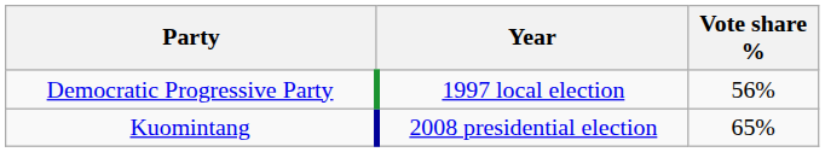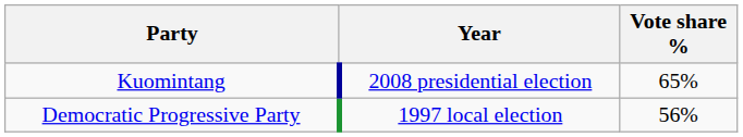 <table class="wikitable" style="text-align:center">
 <tr>
 <th width=240>Party</th>
 <th width=200>Year</th>
 <th width=80>Vote share %</th>
 </tr>
 <tr>
+<td align=center style="border-right:4px solid #000099;" align="center"><a href='#'>Kuomintang</a></td>
+<td><a href='#'>2008 presidential election</a></td>
+<td>65%</td>
+</tr>
+<tr>
 <td align=center style="border-right:4px solid #1B9431;" align="center"><a href='#'>Democratic Progressive Party</a></td>
 <td><a href='#'>1997 local election</a></td>
 <td>56%</td>
 </tr>
-<tr>
-<td align=center style="border-right:4px solid #000099;" align="center"><a href='#'>Kuomintang</a></td>
-<td><a href='#'>2008 presidential election</a></td>
-<td>65%</td>
-</tr>
 </table>
